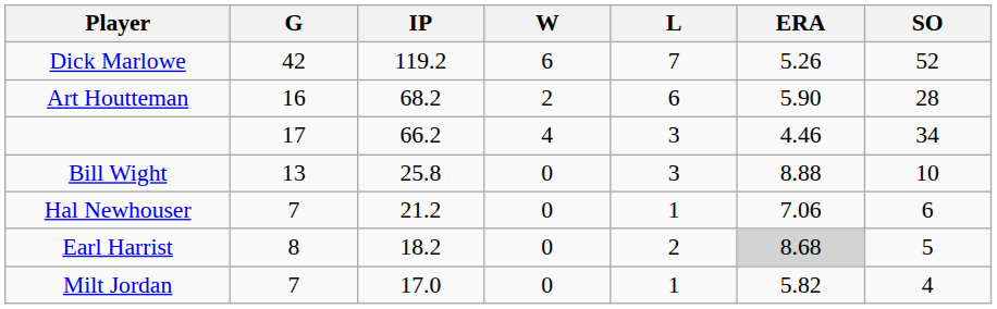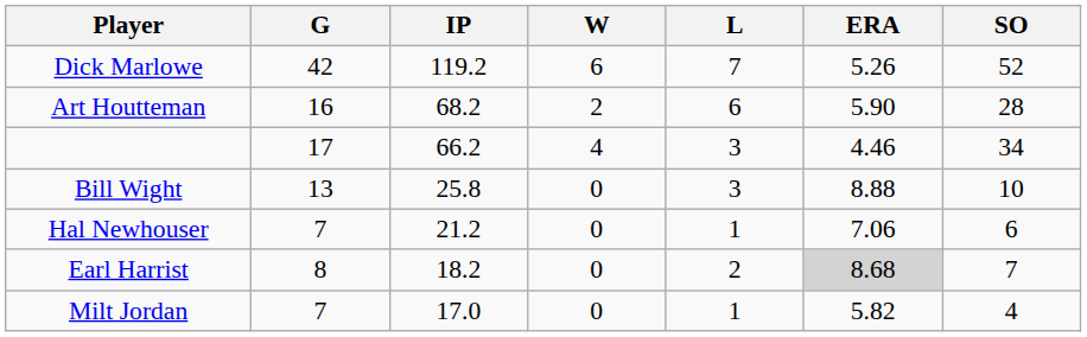 <table class="wikitable sortable">
 <tr>
 <th bgcolor="#DDDDFF" width="16%">Player</th>
 <th bgcolor="#DDDDFF" width="9%">G</th>
 <th bgcolor="#DDDDFF" width="9%">IP</th>
 <th bgcolor="#DDDDFF" width="9%">W</th>
 <th bgcolor="#DDDDFF" width="9%">L</th>
 <th bgcolor="#DDDDFF" width="9%">ERA</th>
 <th bgcolor="#DDDDFF" width="9%">SO</th>
 </tr>
 <tr align="center">
 <td><a href='#'>Dick Marlowe</a></td>
 <td>42</td>
 <td>119.2</td>
 <td>6</td>
 <td>7</td>
 <td>5.26</td>
 <td>52</td>
 </tr>
 <tr align=center>
 <td><a href='#'>Art Houtteman</a></td>
 <td>16</td>
 <td>68.2</td>
 <td>2</td>
 <td>6</td>
 <td>5.90</td>
 <td>28</td>
 </tr>
 <tr align=center>
 <td></td>
 <td>17</td>
 <td>66.2</td>
 <td>4</td>
 <td>3</td>
 <td>4.46</td>
 <td>34</td>
 </tr>
 <tr align="center">
 <td><a href='#'>Bill Wight</a></td>
 <td>13</td>
 <td>25.8</td>
 <td>0</td>
 <td>3</td>
 <td>8.88</td>
 <td>10</td>
 </tr>
 <tr align=center>
 <td><a href='#'>Hal Newhouser</a></td>
 <td>7</td>
 <td>21.2</td>
 <td>0</td>
 <td>1</td>
 <td>7.06</td>
 <td>6</td>
 </tr>
 <tr align=center>
 <td><a href='#'>Earl Harrist</a></td>
 <td>8</td>
 <td>18.2</td>
 <td>0</td>
 <td>2</td>
 <td style="background: lightgrey;">8.68</td>
-<td>5</td>
+<td>7</td>
 </tr>
 <tr align=center>
 <td><a href='#'>Milt Jordan</a></td>
 <td>7</td>
 <td>17.0</td>
 <td>0</td>
 <td>1</td>
 <td>5.82</td>
 <td>4</td>
 </tr>
 </table>
